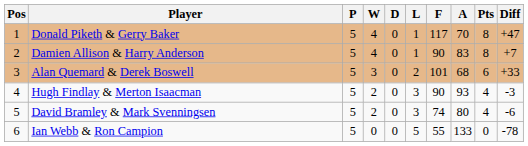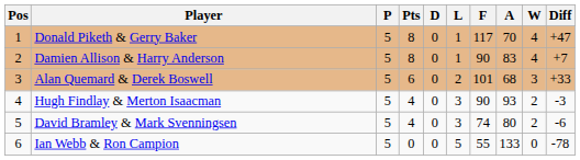 <table class="wikitable" style="font-size: 100%">
 <tr>
 <th width=20>Pos</th>
 <th width=400>Player</th>
 <th width=20>P</th>
-<th width=20>W</th>
+<th width=20>Pts</th>
 <th width=20>D</th>
 <th width=20>L</th>
 <th width=20>F</th>
 <th width=20>A</th>
-<th width=20>Pts</th>
+<th width=20>W</th>
 <th width=20>Diff</th>
 </tr>
 <tr align=center style="background: #E6B88A;">
 <td>1</td>
 <td align="left"> <a href='#'>Donald Piketh</a> & <a href='#'>Gerry Baker</a></td>
 <td>5</td>
-<td>4</td>
+<td>8</td>
 <td>0</td>
 <td>1</td>
 <td>117</td>
 <td>70</td>
-<td>8</td>
+<td>4</td>
 <td>+47</td>
 </tr>
 <tr align=center style="background: #E6B88A;">
 <td>2</td>
 <td align="left"> <a href='#'>Damien Allison</a> & <a href='#'>Harry Anderson</a></td>
 <td>5</td>
-<td>4</td>
+<td>8</td>
 <td>0</td>
 <td>1</td>
 <td>90</td>
 <td>83</td>
-<td>8</td>
+<td>4</td>
 <td>+7</td>
 </tr>
 <tr align=center style="background: #E6B88A;">
 <td>3</td>
 <td align="left"> <a href='#'>Alan Quemard</a> & <a href='#'>Derek Boswell</a></td>
 <td>5</td>
-<td>3</td>
+<td>6</td>
 <td>0</td>
 <td>2</td>
 <td>101</td>
 <td>68</td>
-<td>6</td>
+<td>3</td>
 <td>+33</td>
 </tr>
 <tr align=center>
 <td>4</td>
 <td align="left"> <a href='#'>Hugh Findlay</a> & <a href='#'>Merton Isaacman</a></td>
 <td>5</td>
-<td>2</td>
+<td>4</td>
 <td>0</td>
 <td>3</td>
 <td>90</td>
 <td>93</td>
-<td>4</td>
+<td>2</td>
 <td>-3</td>
 </tr>
 <tr align=center>
 <td>5</td>
 <td align="left"> <a href='#'>David Bramley</a> & <a href='#'>Mark Svenningsen</a></td>
 <td>5</td>
-<td>2</td>
+<td>4</td>
 <td>0</td>
 <td>3</td>
 <td>74</td>
 <td>80</td>
-<td>4</td>
+<td>2</td>
 <td>-6</td>
 </tr>
 <tr align=center>
 <td>6</td>
 <td align="left"> <a href='#'>Ian Webb</a> & <a href='#'>Ron Campion</a></td>
 <td>5</td>
 <td>0</td>
 <td>0</td>
 <td>5</td>
 <td>55</td>
 <td>133</td>
 <td>0</td>
 <td>-78</td>
 </tr>
 </table>
